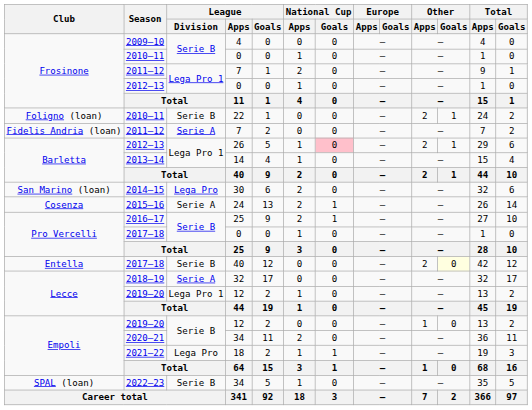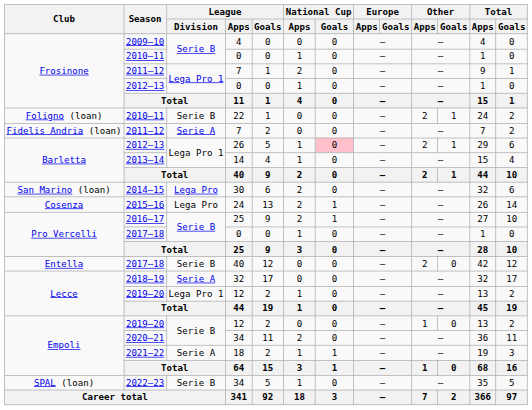 <table class="wikitable" style="text-align:center">
 <tr>
 <th rowspan="2">Club</th>
 <th rowspan="2">Season</th>
 <th colspan="3">League</th>
 <th colspan="2">National Cup</th>
 <th colspan="2">Europe</th>
 <th colspan="2">Other</th>
 <th colspan="2">Total</th>
 </tr>
 <tr>
 <th>Division</th>
 <th>Apps</th>
 <th>Goals</th>
 <th>Apps</th>
 <th>Goals</th>
 <th>Apps</th>
 <th>Goals</th>
 <th>Apps</th>
 <th>Goals</th>
 <th>Apps</th>
 <th>Goals</th>
 </tr>
 <tr>
 <td rowspan="5"><a href='#'>Frosinone</a></td>
 <td><a href='#'>2009–10</a></td>
 <td rowspan="2"><a href='#'>Serie B</a></td>
 <td>4</td>
 <td>0</td>
 <td>0</td>
 <td>0</td>
 <td colspan="2">—</td>
 <td colspan="2">—</td>
 <td>4</td>
 <td>0</td>
 </tr>
 <tr>
 <td><a href='#'>2010–11</a></td>
 <td>0</td>
 <td>0</td>
 <td>1</td>
 <td>0</td>
 <td colspan="2">—</td>
 <td colspan="2">—</td>
 <td>1</td>
 <td>0</td>
 </tr>
 <tr>
 <td><a href='#'>2011–12</a></td>
 <td rowspan="2"><a href='#'>Lega Pro 1</a></td>
 <td>7</td>
 <td>1</td>
 <td>2</td>
 <td>0</td>
 <td colspan="2">—</td>
 <td colspan="2">—</td>
 <td>9</td>
 <td>1</td>
 </tr>
 <tr>
 <td><a href='#'>2012–13</a></td>
 <td>0</td>
 <td>0</td>
 <td>1</td>
 <td>0</td>
 <td colspan="2">—</td>
 <td colspan="2">—</td>
 <td>1</td>
 <td>0</td>
 </tr>
 <tr>
 <th colspan="2">Total</th>
 <th>11</th>
 <th>1</th>
 <th>4</th>
 <th>0</th>
 <th colspan="2">—</th>
 <th colspan="2">—</th>
 <th>15</th>
 <th>1</th>
 </tr>
 <tr>
 <td><a href='#'>Foligno</a> (loan)</td>
 <td><a href='#'>2010–11</a></td>
 <td>Serie B</td>
 <td>22</td>
 <td>1</td>
 <td>0</td>
 <td>0</td>
 <td colspan="2">—</td>
 <td>2</td>
 <td>1</td>
 <td>24</td>
 <td>2</td>
 </tr>
 <tr>
 <td><a href='#'>Fidelis Andria</a> (loan)</td>
 <td><a href='#'>2011–12</a></td>
 <td><a href='#'>Serie A</a></td>
 <td>7</td>
 <td>2</td>
 <td>0</td>
 <td>0</td>
 <td colspan="2">—</td>
 <td colspan="2">—</td>
 <td>7</td>
 <td>2</td>
 </tr>
 <tr>
 <td rowspan="3"><a href='#'>Barletta</a></td>
 <td><a href='#'>2012–13</a></td>
 <td rowspan="2">Lega Pro 1</td>
 <td>26</td>
 <td>5</td>
 <td>1</td>
 <td style="background: pink;">0</td>
 <td colspan="2">—</td>
 <td>2</td>
 <td>1</td>
 <td>29</td>
 <td>6</td>
 </tr>
 <tr>
 <td><a href='#'>2013–14</a></td>
 <td>14</td>
 <td>4</td>
 <td>1</td>
 <td>0</td>
 <td colspan="2">—</td>
 <td colspan="2">—</td>
 <td>15</td>
 <td>4</td>
 </tr>
 <tr>
 <th colspan="2">Total</th>
 <th>40</th>
 <th>9</th>
 <th>2</th>
 <th>0</th>
 <th colspan="2">—</th>
 <th>2</th>
 <th>1</th>
 <th>44</th>
 <th>10</th>
 </tr>
 <tr>
 <td><a href='#'>San Marino</a> (loan)</td>
 <td><a href='#'>2014–15</a></td>
 <td><a href='#'>Lega Pro</a></td>
 <td>30</td>
 <td>6</td>
 <td>2</td>
 <td>0</td>
 <td colspan="2">—</td>
 <td colspan="2">—</td>
 <td>32</td>
 <td>6</td>
 </tr>
 <tr>
 <td><a href='#'>Cosenza</a></td>
 <td><a href='#'>2015–16</a></td>
-<td>Serie A</td>
+<td>Lega Pro</td>
 <td>24</td>
 <td>13</td>
 <td>2</td>
 <td>1</td>
 <td colspan="2">—</td>
 <td colspan="2">—</td>
 <td>26</td>
 <td>14</td>
 </tr>
 <tr>
 <td rowspan="3"><a href='#'>Pro Vercelli</a></td>
 <td><a href='#'>2016–17</a></td>
 <td rowspan="2"><a href='#'>Serie B</a></td>
 <td>25</td>
 <td>9</td>
 <td>2</td>
 <td>1</td>
 <td colspan="2">—</td>
 <td colspan="2">—</td>
 <td>27</td>
 <td>10</td>
 </tr>
 <tr>
 <td><a href='#'>2017–18</a></td>
 <td>0</td>
 <td>0</td>
 <td>1</td>
 <td>0</td>
 <td colspan="2">—</td>
 <td colspan="2">—</td>
 <td>1</td>
 <td>0</td>
 </tr>
 <tr>
 <th colspan="2">Total</th>
 <th>25</th>
 <th>9</th>
 <th>3</th>
 <th>0</th>
 <th colspan="2">—</th>
 <th colspan="2">—</th>
 <th>28</th>
 <th>10</th>
 </tr>
 <tr>
 <td><a href='#'>Entella</a></td>
 <td><a href='#'>2017–18</a></td>
 <td>Serie B</td>
 <td>40</td>
 <td>12</td>
 <td>0</td>
 <td>0</td>
 <td colspan="2">—</td>
 <td>2</td>
-<td style="background: lightyellow;">0</td>
+<td>0</td>
 <td>42</td>
 <td>12</td>
 </tr>
 <tr>
 <td rowspan="3"><a href='#'>Lecce</a></td>
 <td><a href='#'>2018–19</a></td>
 <td><a href='#'>Serie A</a></td>
 <td>32</td>
 <td>17</td>
 <td>0</td>
 <td>0</td>
 <td colspan="2">—</td>
 <td colspan="2">—</td>
 <td>32</td>
 <td>17</td>
 </tr>
 <tr>
 <td><a href='#'>2019–20</a></td>
 <td>Lega Pro 1</td>
 <td>12</td>
 <td>2</td>
 <td>1</td>
 <td>0</td>
 <td colspan="2">—</td>
 <td colspan="2">—</td>
 <td>13</td>
 <td>2</td>
 </tr>
 <tr>
 <th colspan="2">Total</th>
 <th>44</th>
 <th>19</th>
 <th>1</th>
 <th>0</th>
 <th colspan="2">—</th>
 <th colspan="2">—</th>
 <th>45</th>
 <th>19</th>
 </tr>
 <tr>
 <td rowspan="4"><a href='#'>Empoli</a></td>
 <td><a href='#'>2019–20</a></td>
 <td rowspan="2">Serie B</td>
 <td>12</td>
 <td>2</td>
 <td>0</td>
 <td>0</td>
 <td colspan="2">—</td>
 <td>1</td>
 <td>0</td>
 <td>13</td>
 <td>2</td>
 </tr>
 <tr>
 <td><a href='#'>2020–21</a></td>
 <td>34</td>
 <td>11</td>
 <td>2</td>
 <td>0</td>
 <td colspan="2">—</td>
 <td colspan="2">—</td>
 <td>36</td>
 <td>11</td>
 </tr>
 <tr>
 <td><a href='#'>2021–22</a></td>
-<td>Lega Pro</td>
+<td>Serie A</td>
 <td>18</td>
 <td>2</td>
 <td>1</td>
 <td>1</td>
 <td colspan="2">—</td>
 <td colspan="2">—</td>
 <td>19</td>
 <td>3</td>
 </tr>
 <tr>
 <th colspan="2">Total</th>
 <th>64</th>
 <th>15</th>
 <th>3</th>
 <th>1</th>
 <th colspan="2">—</th>
 <th>1</th>
 <th>0</th>
 <th>68</th>
 <th>16</th>
 </tr>
 <tr>
 <td><a href='#'>SPAL</a> (loan)</td>
 <td><a href='#'>2022–23</a></td>
 <td>Serie B</td>
 <td>34</td>
 <td>5</td>
 <td>1</td>
 <td>0</td>
 <td colspan="2">—</td>
 <td colspan="2">—</td>
 <td>35</td>
 <td>5</td>
 </tr>
 <tr>
 <th colspan="3">Career total</th>
 <th>341</th>
 <th>92</th>
 <th>18</th>
 <th>3</th>
 <th colspan="2">—</th>
 <th>7</th>
 <th>2</th>
 <th>366</th>
 <th>97</th>
 </tr>
 </table>
